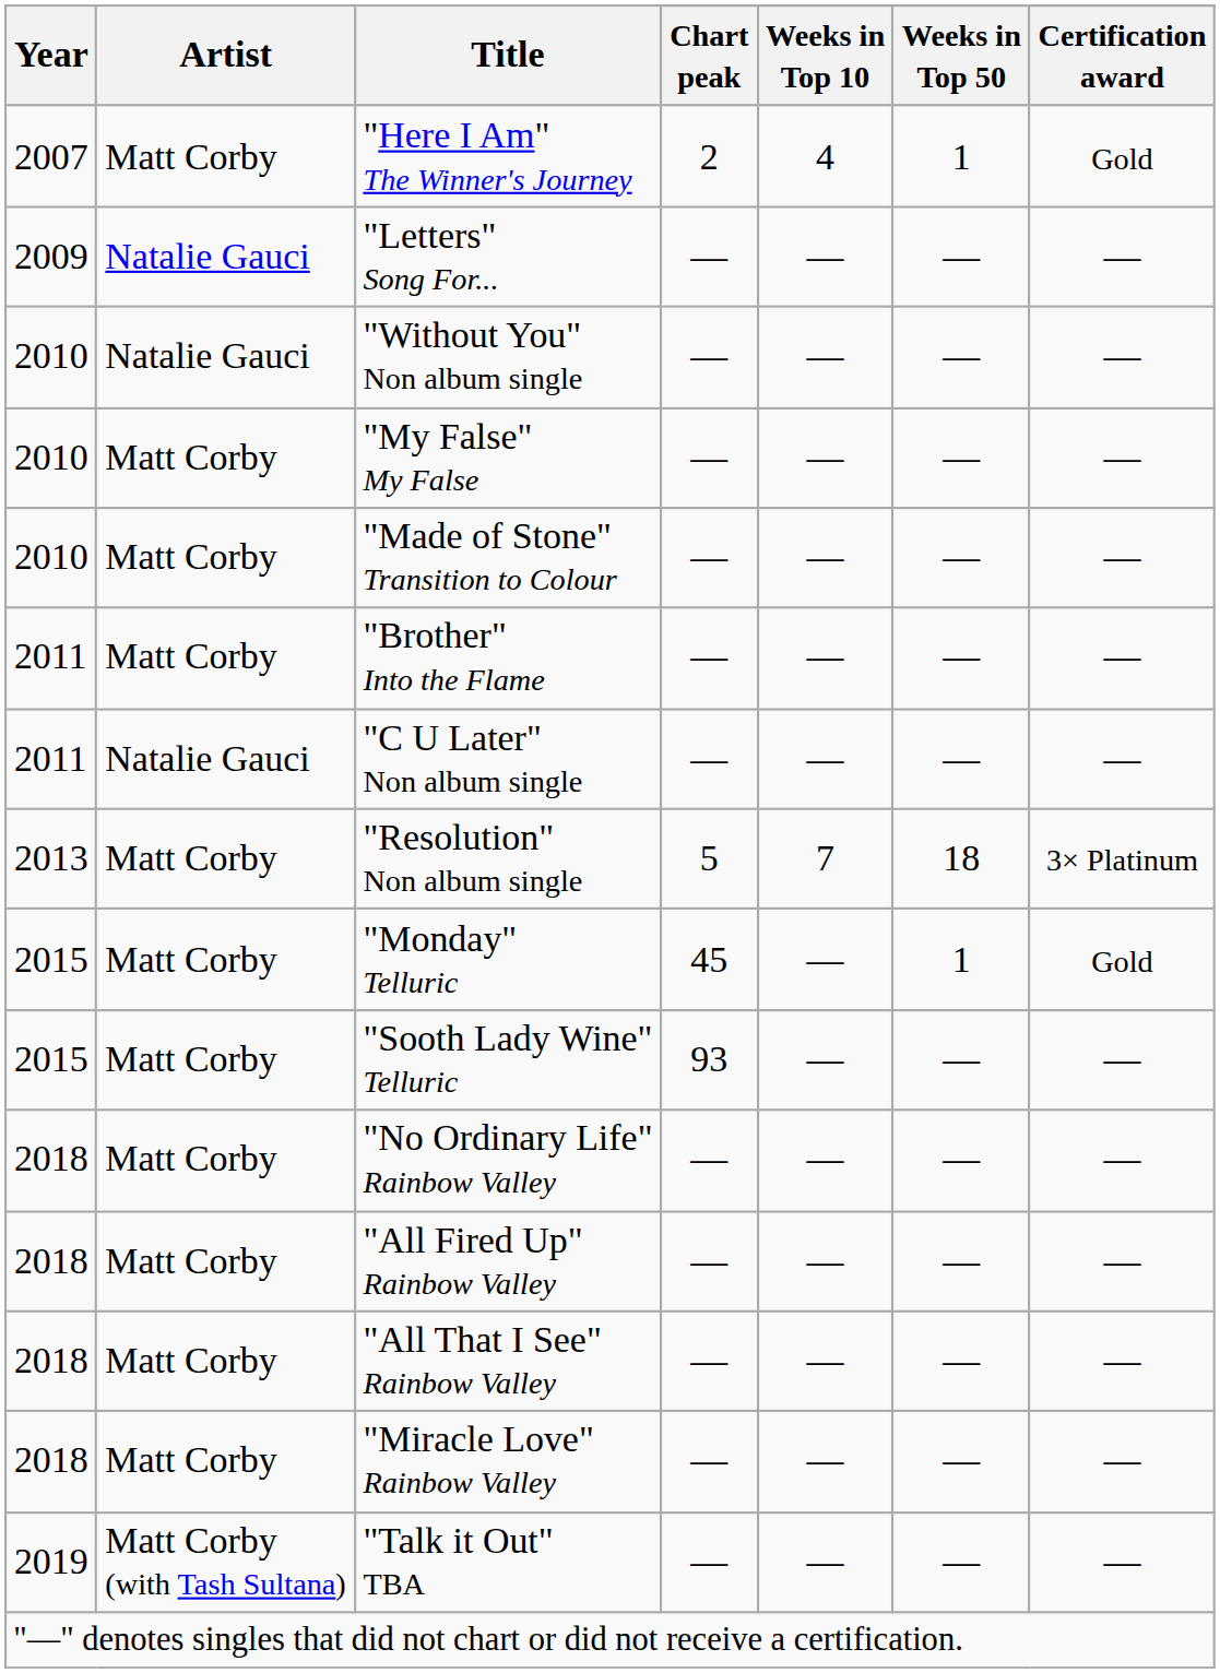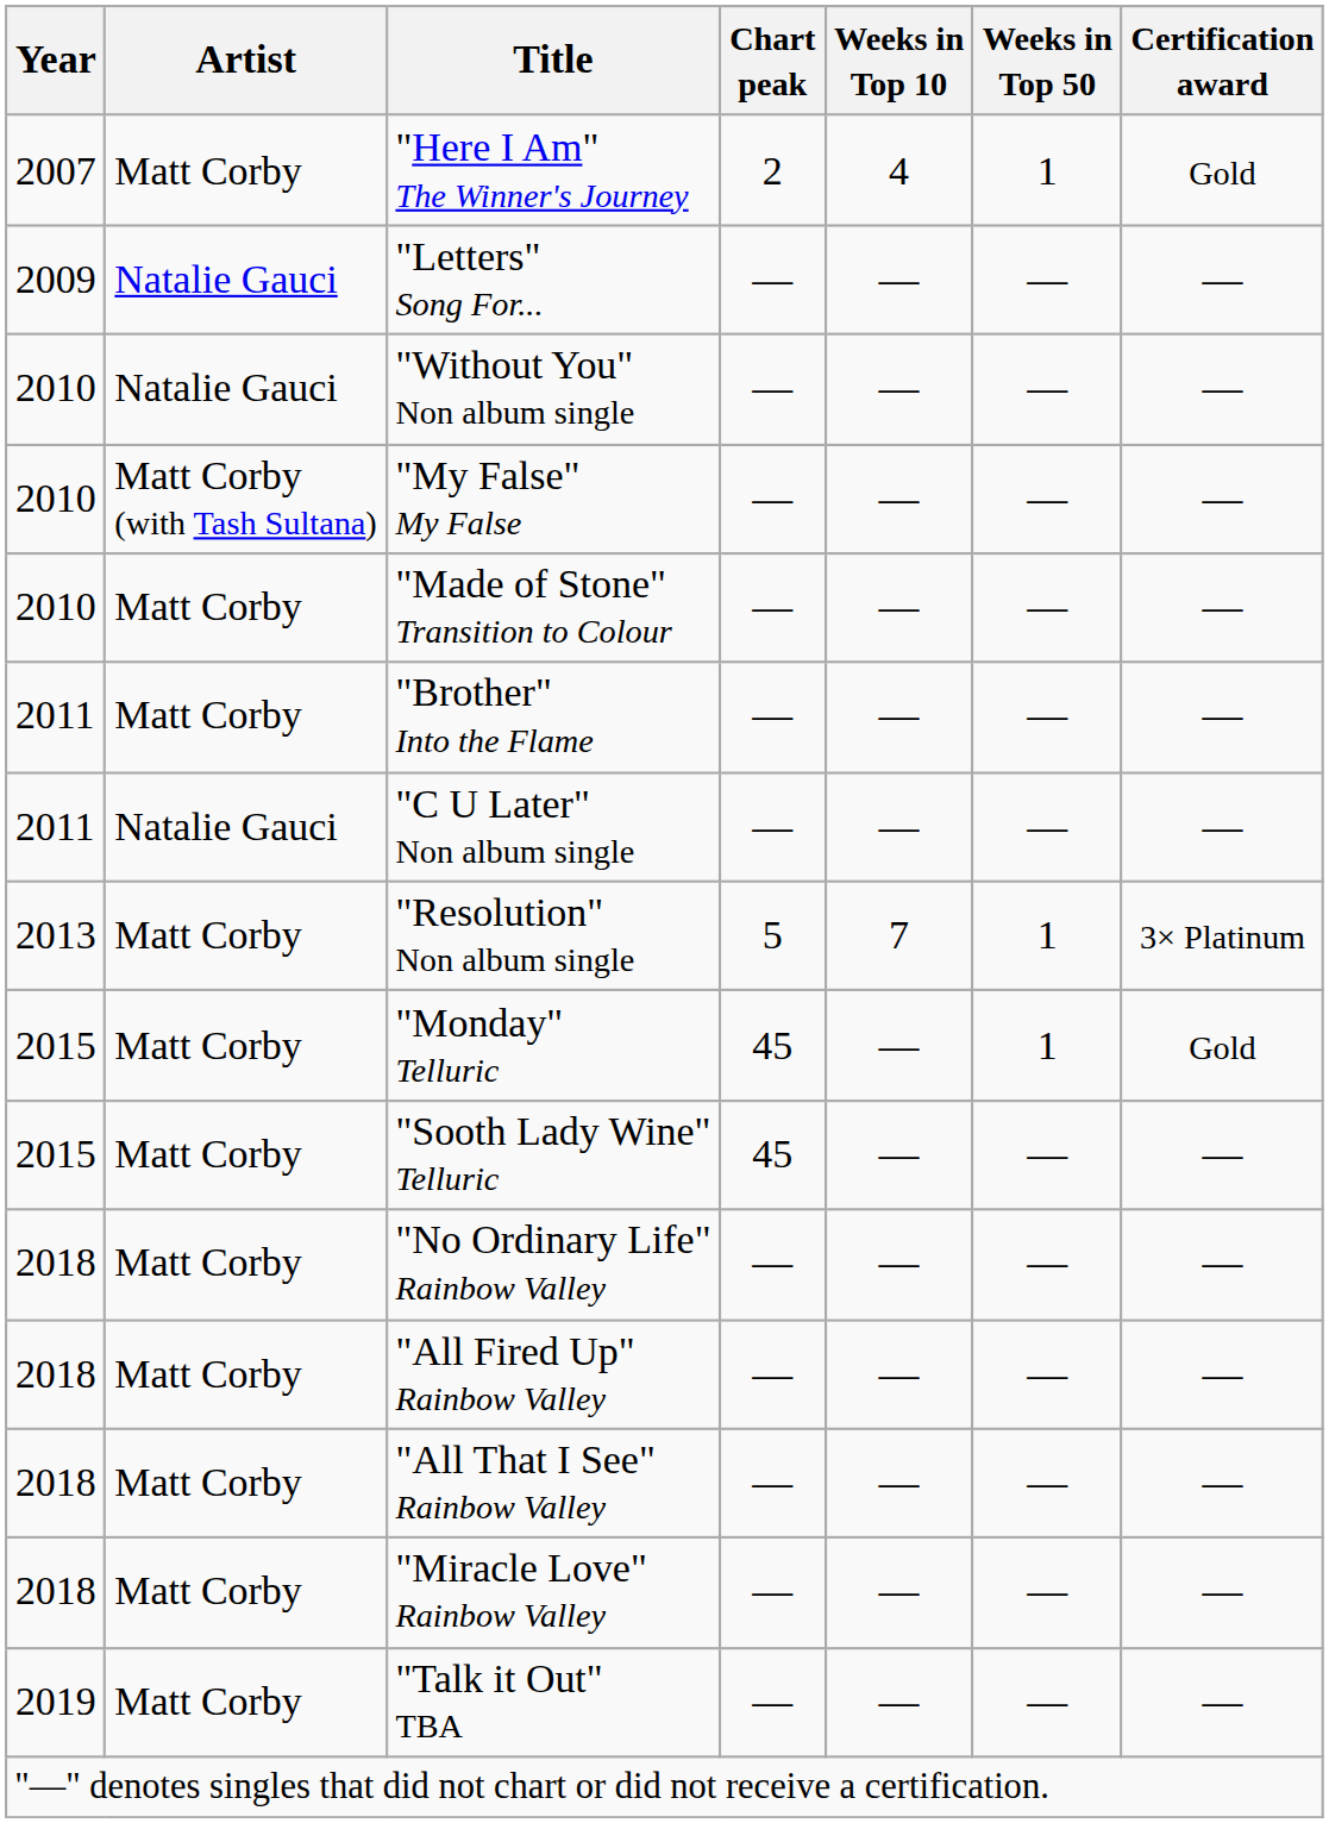 <table class="wikitable">
 <tr>
 <th rowspan="2">Year</th>
 <th rowspan="2">Artist</th>
 <th rowspan="2">Title</th>
 </tr>
 <tr>
 <th><small>Chart<br>peak</small></th>
 <th><small>Weeks in<br>Top 10</small></th>
 <th><small>Weeks in<br>Top 50</small></th>
 <th><small>Certification<br>award</small></th>
 </tr>
 <tr>
 <td>2007</td>
 <td>Matt Corby</td>
 <td>"<a href='#'>Here I Am</a>"<br> <small><em><a href='#'>The Winner's Journey</a></em></small></td>
 <td style="text-align:center;">2</td>
 <td style="text-align:center;">4</td>
 <td style="text-align:center;">1</td>
 <td style="text-align:center;"><small>Gold</small></td>
 </tr>
 <tr>
 <td>2009</td>
 <td><a href='#'>Natalie Gauci</a></td>
 <td>"Letters"<br><small><em>Song For...</em></small></td>
 <td style="text-align:center;">—</td>
 <td style="text-align:center;">—</td>
 <td style="text-align:center;">—</td>
 <td style="text-align:center;">—</td>
 </tr>
 <tr>
 <td>2010</td>
 <td>Natalie Gauci</td>
 <td>"Without You"<br><small>Non album single</small></td>
 <td style="text-align:center;">—</td>
 <td style="text-align:center;">—</td>
 <td style="text-align:center;">—</td>
 <td style="text-align:center;">—</td>
 </tr>
 <tr>
 <td>2010</td>
-<td>Matt Corby</td>
+<td>Matt Corby <br><small>(with <a href='#'>Tash Sultana</a>)</small></td>
 <td>"My False"<br><small><em>My False</em></small></td>
 <td style="text-align:center;">—</td>
 <td style="text-align:center;">—</td>
 <td style="text-align:center;">—</td>
 <td style="text-align:center;">—</td>
 </tr>
 <tr>
 <td>2010</td>
 <td>Matt Corby</td>
 <td>"Made of Stone"<br><small><em>Transition to Colour</em></small></td>
 <td style="text-align:center;">—</td>
 <td style="text-align:center;">—</td>
 <td style="text-align:center;">—</td>
 <td style="text-align:center;">—</td>
 </tr>
 <tr>
 <td>2011</td>
 <td>Matt Corby</td>
 <td>"Brother"<br><small><em>Into the Flame</em></small></td>
 <td style="text-align:center;">—</td>
 <td style="text-align:center;">—</td>
 <td style="text-align:center;">—</td>
 <td style="text-align:center;">—</td>
 </tr>
 <tr>
 <td>2011</td>
 <td>Natalie Gauci</td>
 <td>"C U Later"<br><small>Non album single</small></td>
 <td style="text-align:center;">—</td>
 <td style="text-align:center;">—</td>
 <td style="text-align:center;">—</td>
 <td style="text-align:center;">—</td>
 </tr>
 <tr>
 <td>2013</td>
 <td>Matt Corby</td>
 <td>"Resolution"<br><small>Non album single</small></td>
 <td style="text-align:center;">5</td>
 <td style="text-align:center;">7</td>
-<td style="text-align:center;">18</td>
+<td style="text-align:center;">1</td>
 <td style="text-align:center;"><small>3× Platinum</small></td>
 </tr>
 <tr>
 <td>2015</td>
 <td>Matt Corby</td>
 <td>"Monday"<br><small><em>Telluric</em></small></td>
 <td style="text-align:center;">45</td>
 <td style="text-align:center;">—</td>
 <td style="text-align:center;">1</td>
 <td style="text-align:center;"><small>Gold</small></td>
 </tr>
 <tr>
 <td>2015</td>
 <td>Matt Corby</td>
 <td>"Sooth Lady Wine"<br><small><em>Telluric</em></small></td>
-<td style="text-align:center;">93</td>
+<td style="text-align:center;">45</td>
 <td style="text-align:center;">—</td>
 <td style="text-align:center;">—</td>
 <td style="text-align:center;">—</td>
 </tr>
 <tr>
 <td>2018</td>
 <td>Matt Corby</td>
 <td>"No Ordinary Life"<br><small><em>Rainbow Valley</em></small></td>
 <td style="text-align:center;">—</td>
 <td style="text-align:center;">—</td>
 <td style="text-align:center;">—</td>
 <td style="text-align:center;">—</td>
 </tr>
 <tr>
 <td>2018</td>
 <td>Matt Corby</td>
 <td>"All Fired Up"<br><small><em>Rainbow Valley</em></small></td>
 <td style="text-align:center;">—</td>
 <td style="text-align:center;">—</td>
 <td style="text-align:center;">—</td>
 <td style="text-align:center;">—</td>
 </tr>
 <tr>
 <td>2018</td>
 <td>Matt Corby</td>
 <td>"All That I See"<br><small><em>Rainbow Valley</em></small></td>
 <td style="text-align:center;">—</td>
 <td style="text-align:center;">—</td>
 <td style="text-align:center;">—</td>
 <td style="text-align:center;">—</td>
 </tr>
 <tr>
 <td>2018</td>
 <td>Matt Corby</td>
 <td>"Miracle Love"<br><small><em>Rainbow Valley</em></small></td>
 <td style="text-align:center;">—</td>
 <td style="text-align:center;">—</td>
 <td style="text-align:center;">—</td>
 <td style="text-align:center;">—</td>
 </tr>
 <tr>
 <td>2019</td>
-<td>Matt Corby <br><small>(with <a href='#'>Tash Sultana</a>)</small></td>
+<td>Matt Corby</td>
 <td>"Talk it Out"<br><small>TBA</small></td>
 <td style="text-align:center;">—</td>
 <td style="text-align:center;">—</td>
 <td style="text-align:center;">—</td>
 <td style="text-align:center;">—</td>
 </tr>
 <tr>
 <td colspan="7" style="font-size:90%" style="text-align:center;">"—" denotes singles that did not chart or did not receive a certification.</td>
 </tr>
 </table>
